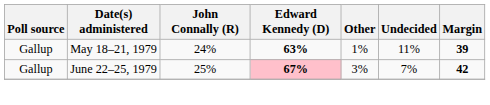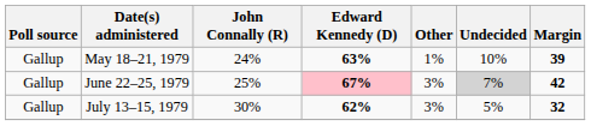 <table class="wikitable sortable" style="text-align:center;font-size:90%;line-height:17px">
 <tr valign= bottom>
 <th>Poll source</th>
 <th>Date(s)<br>administered</th>
 <th class="unsortable" style="width:100px;">John<br>Connally (R)</th>
 <th class="unsortable" style="width:100px;">Edward<br>Kennedy (D)</th>
 <th class="unsortable">Other</th>
 <th class="unsortable">Undecided</th>
 <th>Margin</th>
 </tr>
 <tr>
 <td align="center">Gallup</td>
 <td align="center">May 18–21, 1979</td>
 <td align="center">24%</td>
 <td><strong>63%</strong></td>
 <td align="center">1%</td>
-<td align="center">11%</td>
+<td align="center">10%</td>
 <td><strong>39</strong></td>
 </tr>
 <tr>
 <td align="center">Gallup</td>
 <td align="center">June 22–25, 1979</td>
 <td align="center">25%</td>
 <td style="background: pink;"><strong>67%</strong></td>
 <td align="center">3%</td>
-<td align="center">7%</td>
+<td align="center" style="background: lightgrey;">7%</td>
 <td><strong>42</strong></td>
+</tr>
+<tr>
+<td align="center">Gallup</td>
+<td align="center">July 13–15, 1979</td>
+<td align="center">30%</td>
+<td><strong>62%</strong></td>
+<td align="center">3%</td>
+<td align="center">5%</td>
+<td><strong>32</strong></td>
 </tr>
 <tr>
 </tr>
 </table>
